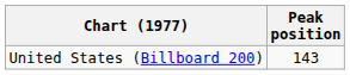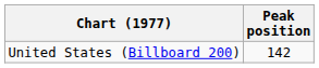 <table class="wikitable">
 <tr>
 <th>Chart (1977)</th>
 <th>Peak<br> position</th>
 </tr>
 <tr>
 <td>United States (<a href='#'>Billboard 200</a>)</td>
-<td align="center">143</td>
+<td align="center">142</td>
 </tr>
 </table>
